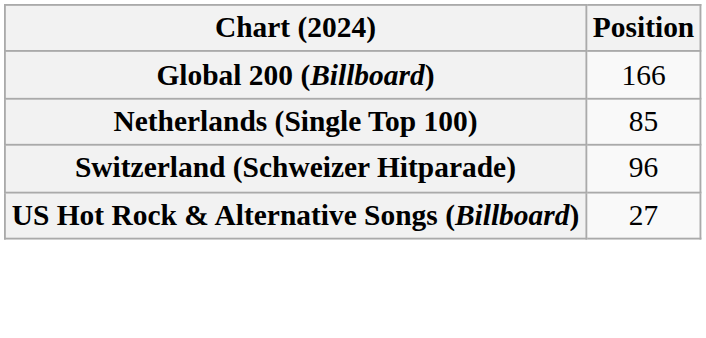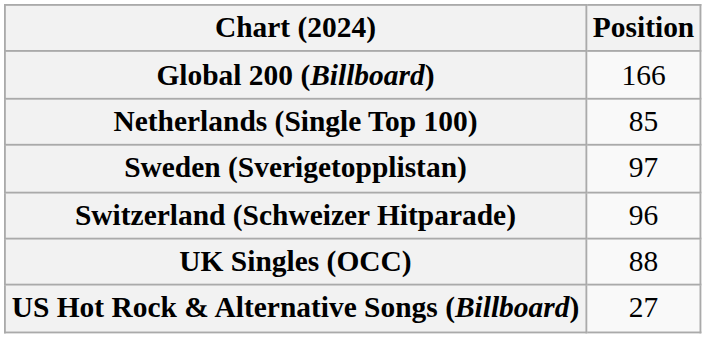 <table class="wikitable sortable plainrowheaders" style="text-align:center">
 <tr>
 <th scope="col">Chart (2024)</th>
 <th scope="col">Position</th>
 </tr>
 <tr>
 <th scope="row">Global 200 (<em>Billboard</em>)</th>
 <td>166</td>
 </tr>
 <tr>
 <th scope="row">Netherlands (Single Top 100)</th>
 <td>85</td>
 </tr>
 <tr>
+<th scope="row">Sweden (Sverigetopplistan)</th>
+<td>97</td>
+</tr>
+<tr>
 <th scope="row">Switzerland (Schweizer Hitparade)</th>
 <td>96</td>
+</tr>
+<tr>
+<th scope="row">UK Singles (OCC)</th>
+<td>88</td>
 </tr>
 <tr>
 <th scope="row">US Hot Rock & Alternative Songs (<em>Billboard</em>)</th>
 <td>27</td>
 </tr>
 </table>
